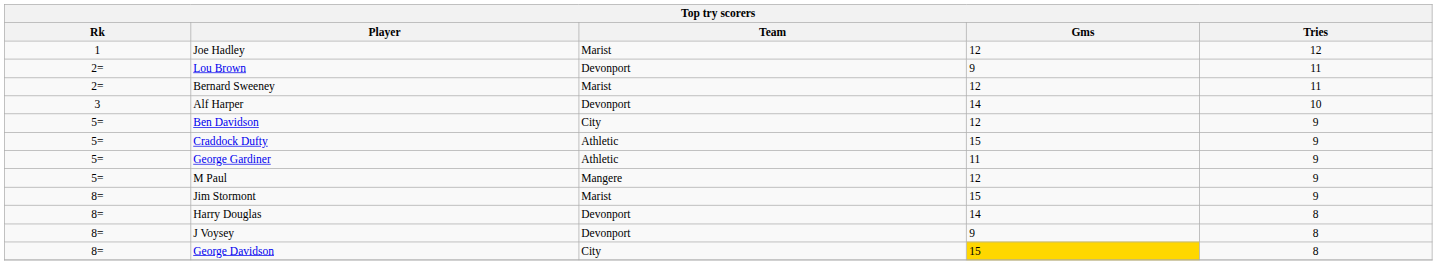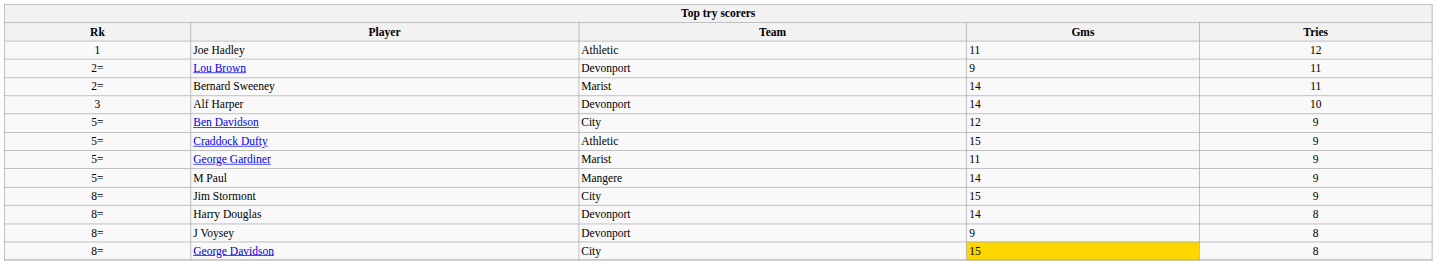 <table class="wikitable collapsible sortable" style="text-align:left; font-size:100%; width:100%;">
 <tr>
 <th colspan="100%">Top try scorers</th>
 </tr>
 <tr>
 <th style="width:12%;">Rk</th>
 <th style="width:25%;">Player</th>
 <th style="width:25%;">Team</th>
 <th style="width:15%;">Gms</th>
 <th style="width:15%;">Tries<br></th>
 </tr>
 <tr>
 <td style="text-align:center;">1</td>
 <td>Joe Hadley</td>
-<td>Marist</td>
-<td>12</td>
+<td>Athletic</td>
+<td>11</td>
 <td style="text-align:center;">12</td>
 </tr>
 <tr>
 <td style="text-align:center;">2=</td>
 <td><a href='#'>Lou Brown</a></td>
 <td>Devonport</td>
 <td>9</td>
 <td style="text-align:center;">11</td>
 </tr>
 <tr>
 <td style="text-align:center;">2=</td>
 <td>Bernard Sweeney</td>
 <td>Marist</td>
-<td>12</td>
+<td>14</td>
 <td style="text-align:center;">11</td>
 </tr>
 <tr>
 <td style="text-align:center;">3</td>
 <td>Alf Harper</td>
 <td>Devonport</td>
 <td>14</td>
 <td style="text-align:center;">10</td>
 </tr>
 <tr>
 <td style="text-align:center;">5=</td>
 <td><a href='#'>Ben Davidson</a></td>
 <td>City</td>
 <td>12</td>
 <td style="text-align:center;">9</td>
 </tr>
 <tr>
 <td style="text-align:center;">5=</td>
 <td><a href='#'>Craddock Dufty</a></td>
 <td>Athletic</td>
 <td>15</td>
 <td style="text-align:center;">9</td>
 </tr>
 <tr>
 <td style="text-align:center;">5=</td>
 <td><a href='#'>George Gardiner</a></td>
-<td>Athletic</td>
+<td>Marist</td>
 <td>11</td>
 <td style="text-align:center;">9</td>
 </tr>
 <tr>
 <td style="text-align:center;">5=</td>
 <td>M Paul</td>
 <td>Mangere</td>
-<td>12</td>
+<td>14</td>
 <td style="text-align:center;">9</td>
 </tr>
 <tr>
 <td style="text-align:center;">8=</td>
 <td>Jim Stormont</td>
-<td>Marist</td>
+<td>City</td>
 <td>15</td>
 <td style="text-align:center;">9</td>
 </tr>
 <tr>
 <td style="text-align:center;">8=</td>
 <td>Harry Douglas</td>
 <td>Devonport</td>
 <td>14</td>
 <td style="text-align:center;">8</td>
 </tr>
 <tr>
 <td style="text-align:center;">8=</td>
 <td>J Voysey</td>
 <td>Devonport</td>
 <td>9</td>
 <td style="text-align:center;">8</td>
 </tr>
 <tr>
 <td style="text-align:center;">8=</td>
 <td><a href='#'>George Davidson</a></td>
 <td>City</td>
 <td style="background: gold;">15</td>
 <td style="text-align:center;">8</td>
 </tr>
 <tr>
 </tr>
 </table>
